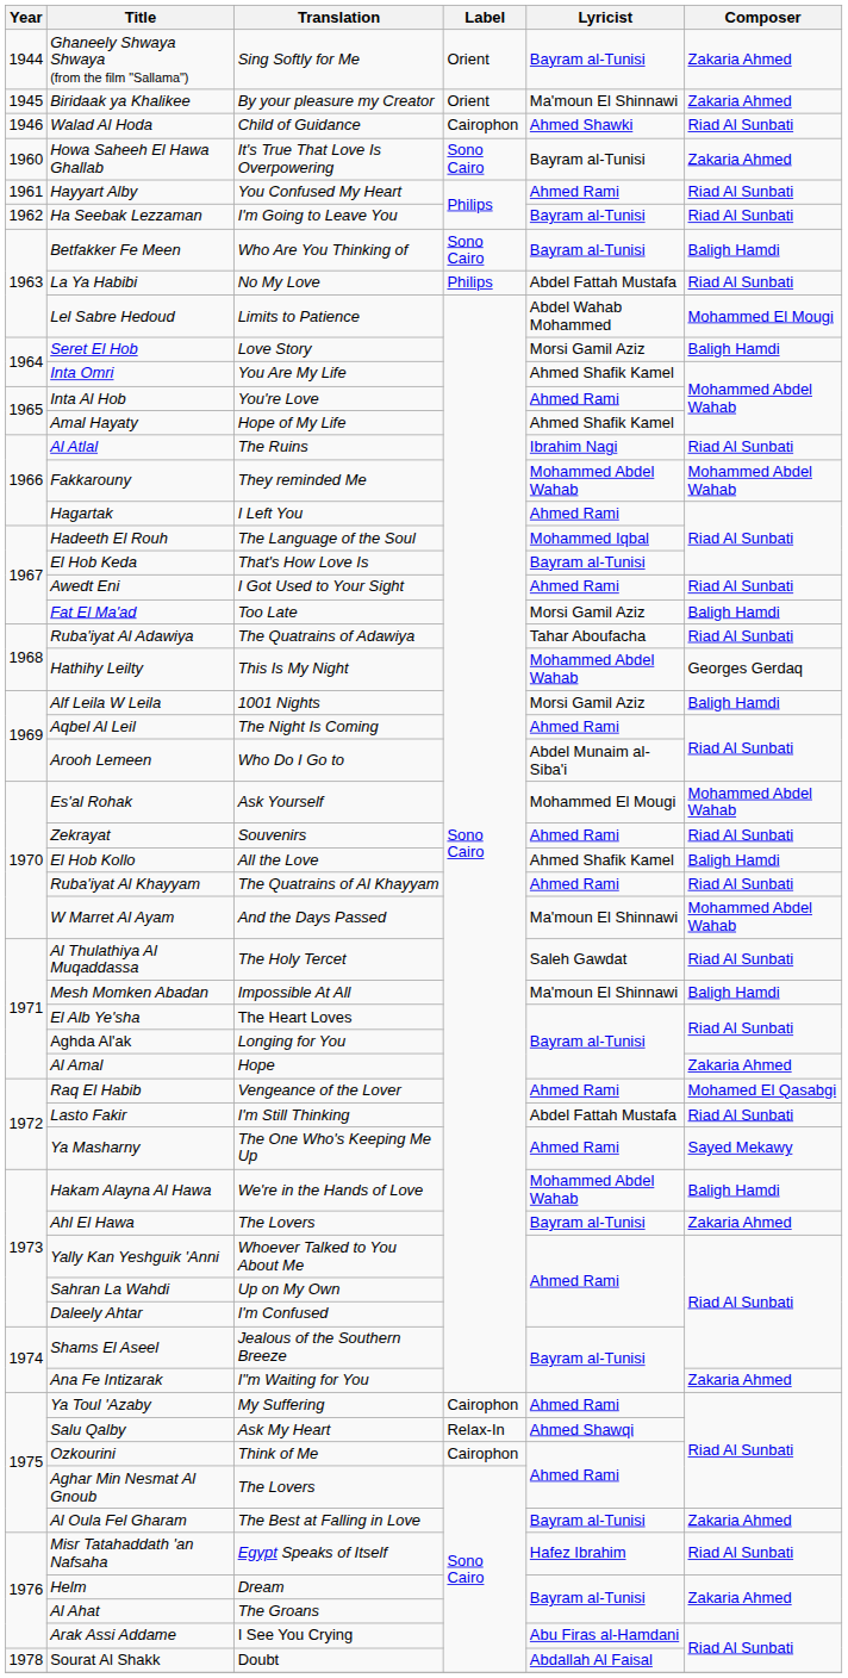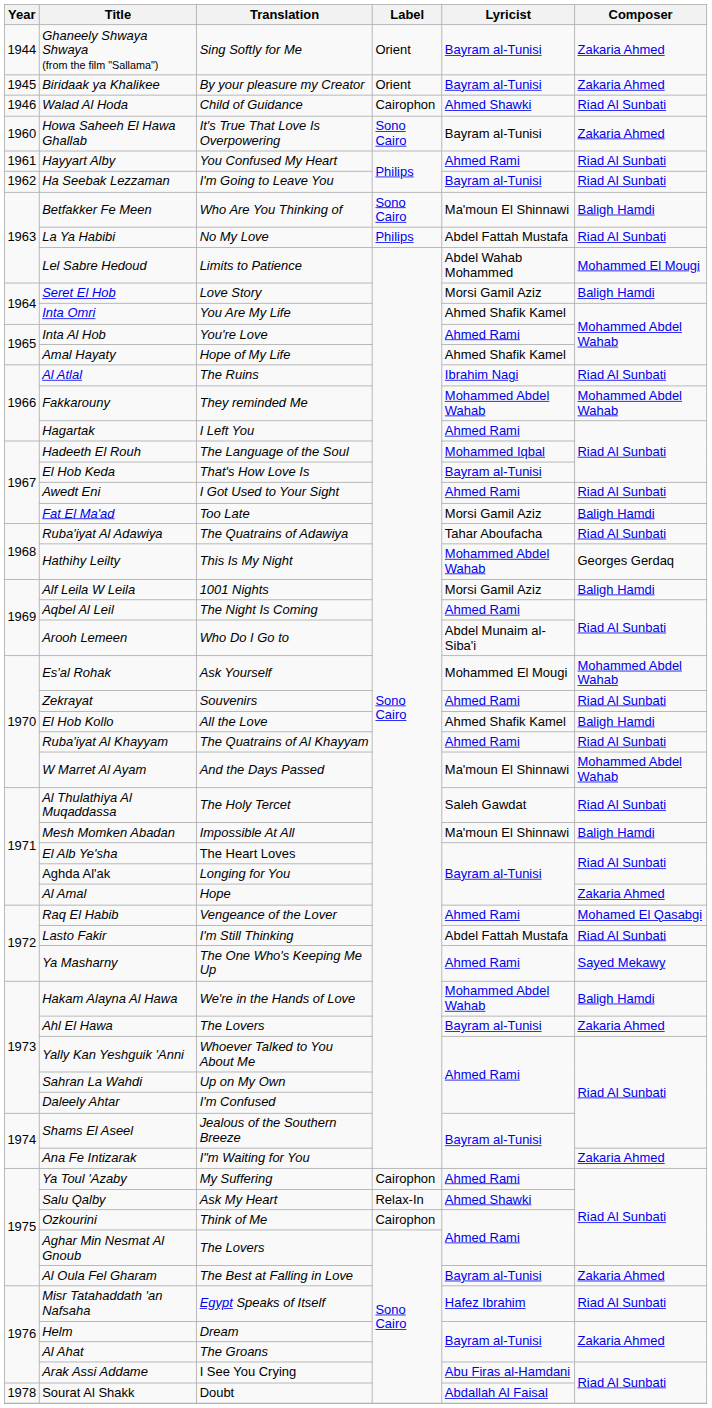 <table class="wikitable sortable" border="2">
 <tr>
 <th scope="col">Year</th>
 <th scope="col">Title</th>
 <th scope="col">Translation</th>
 <th scope="col">Label</th>
 <th scope="col">Lyricist</th>
 <th scope="col">Composer</th>
 </tr>
 <tr>
 <td>1944</td>
 <td><em>Ghaneely Shwaya Shwaya</em><br><small>(from the film "Sallama")</small></td>
 <td><em>Sing Softly for Me</em></td>
 <td>Orient</td>
 <td><a href='#'>Bayram al-Tunisi</a></td>
 <td><a href='#'>Zakaria Ahmed</a></td>
 </tr>
 <tr>
 <td>1945</td>
 <td><em>Biridaak ya Khalikee</em></td>
 <td><em>By your pleasure my Creator</em></td>
 <td>Orient</td>
-<td>Ma'moun El Shinnawi</td>
+<td><a href='#'>Bayram al-Tunisi</a></td>
 <td><a href='#'>Zakaria Ahmed</a></td>
 </tr>
 <tr>
 <td>1946</td>
 <td><em>Walad Al Hoda</em></td>
 <td><em>Child of Guidance</em></td>
 <td>Cairophon</td>
 <td><a href='#'>Ahmed Shawki</a></td>
 <td><a href='#'>Riad Al Sunbati</a></td>
 </tr>
 <tr>
 <td>1960</td>
 <td><em>Howa Saheeh El Hawa Ghallab</em></td>
 <td><em>It's True That Love Is Overpowering</em></td>
 <td><a href='#'>Sono Cairo</a></td>
 <td>Bayram al-Tunisi</td>
 <td><a href='#'>Zakaria Ahmed</a></td>
 </tr>
 <tr>
 <td>1961</td>
 <td><em>Hayyart Alby</em></td>
 <td><em>You Confused My Heart</em></td>
 <td rowspan="2"><a href='#'>Philips</a></td>
 <td><a href='#'>Ahmed Rami</a></td>
 <td><a href='#'>Riad Al Sunbati</a></td>
 </tr>
 <tr>
 <td>1962</td>
 <td><em>Ha Seebak Lezzaman</em></td>
 <td><em>I'm Going to Leave You</em></td>
 <td><a href='#'>Bayram al-Tunisi</a></td>
 <td><a href='#'>Riad Al Sunbati</a></td>
 </tr>
 <tr>
 <td rowspan="3">1963</td>
 <td><em>Betfakker Fe Meen</em></td>
 <td><em>Who Are You Thinking of</em></td>
 <td><a href='#'>Sono Cairo</a></td>
-<td><a href='#'>Bayram al-Tunisi</a></td>
+<td>Ma'moun El Shinnawi</td>
 <td><a href='#'>Baligh Hamdi</a></td>
 </tr>
 <tr>
 <td><em>La Ya Habibi</em></td>
 <td><em>No My Love</em></td>
 <td><a href='#'>Philips</a></td>
 <td>Abdel Fattah Mustafa</td>
 <td><a href='#'>Riad Al Sunbati</a></td>
 </tr>
 <tr>
 <td><em>Lel Sabre Hedoud</em></td>
 <td><em>Limits to Patience</em></td>
 <td rowspan="37"><a href='#'>Sono Cairo</a></td>
 <td>Abdel Wahab Mohammed</td>
 <td><a href='#'>Mohammed El Mougi</a></td>
 </tr>
 <tr>
 <td rowspan="2">1964</td>
 <td><em><a href='#'>Seret El Hob</a></em></td>
 <td><em>Love Story</em></td>
 <td>Morsi Gamil Aziz</td>
 <td><a href='#'>Baligh Hamdi</a></td>
 </tr>
 <tr>
 <td><em><a href='#'>Inta Omri</a></em></td>
 <td><em>You Are My Life</em></td>
 <td>Ahmed Shafik Kamel</td>
 <td rowspan="3"><a href='#'>Mohammed Abdel Wahab</a></td>
 </tr>
 <tr>
 <td rowspan="2">1965</td>
 <td><em>Inta Al Hob</em></td>
 <td><em>You're Love</em></td>
 <td><a href='#'>Ahmed Rami</a></td>
 </tr>
 <tr>
 <td><em>Amal Hayaty</em></td>
 <td><em>Hope of My Life</em></td>
 <td>Ahmed Shafik Kamel</td>
 </tr>
 <tr>
 <td rowspan="3">1966</td>
 <td><em><a href='#'>Al Atlal</a></em></td>
 <td><em>The Ruins</em></td>
 <td><a href='#'>Ibrahim Nagi</a></td>
 <td><a href='#'>Riad Al Sunbati</a></td>
 </tr>
 <tr>
 <td><em>Fakkarouny</em></td>
 <td><em> They reminded Me</em></td>
 <td><a href='#'>Mohammed Abdel Wahab</a></td>
 <td><a href='#'>Mohammed Abdel Wahab</a></td>
 </tr>
 <tr>
 <td><em>Hagartak</em></td>
 <td><em>I Left You</em></td>
 <td><a href='#'>Ahmed Rami</a></td>
 <td rowspan="3"><a href='#'>Riad Al Sunbati</a></td>
 </tr>
 <tr>
 <td rowspan="4">1967</td>
 <td><em>Hadeeth El Rouh</em></td>
 <td><em>The Language of the Soul</em></td>
 <td><a href='#'>Mohammed Iqbal</a></td>
 </tr>
 <tr>
 <td><em>El Hob Keda</em></td>
 <td><em>That's How Love Is</em></td>
 <td><a href='#'>Bayram al-Tunisi</a></td>
 </tr>
 <tr>
 <td><em>Awedt Eni</em></td>
 <td><em>I Got Used to Your Sight</em></td>
 <td><a href='#'>Ahmed Rami</a></td>
 <td><a href='#'>Riad Al Sunbati</a></td>
 </tr>
 <tr>
 <td><em><a href='#'>Fat El Ma'ad</a></em></td>
 <td><em>Too Late</em></td>
 <td>Morsi Gamil Aziz</td>
 <td><a href='#'>Baligh Hamdi</a></td>
 </tr>
 <tr>
 <td rowspan="2">1968</td>
 <td><em>Ruba'iyat Al Adawiya</em></td>
 <td><em>The Quatrains of Adawiya</em></td>
 <td>Tahar Aboufacha</td>
 <td><a href='#'>Riad Al Sunbati</a></td>
 </tr>
 <tr>
 <td><em>Hathihy Leilty</em></td>
 <td><em>This Is My Night</em></td>
 <td><a href='#'>Mohammed Abdel Wahab</a></td>
 <td>Georges Gerdaq</td>
 </tr>
 <tr>
 <td rowspan="3">1969</td>
 <td><em>Alf Leila W Leila</em></td>
 <td><em>1001 Nights</em></td>
 <td>Morsi Gamil Aziz</td>
 <td><a href='#'>Baligh Hamdi</a></td>
 </tr>
 <tr>
 <td><em>Aqbel Al Leil</em></td>
 <td><em>The Night Is Coming</em></td>
 <td><a href='#'>Ahmed Rami</a></td>
 <td rowspan="2"><a href='#'>Riad Al Sunbati</a></td>
 </tr>
 <tr>
 <td><em>Arooh Lemeen</em></td>
 <td><em>Who Do I Go to</em></td>
 <td>Abdel Munaim al-Siba'i</td>
 </tr>
 <tr>
 <td rowspan="5">1970</td>
 <td><em>Es'al Rohak</em></td>
 <td><em>Ask Yourself</em></td>
 <td>Mohammed El Mougi</td>
 <td><a href='#'>Mohammed Abdel Wahab</a></td>
 </tr>
 <tr>
 <td><em>Zekrayat</em></td>
 <td><em>Souvenirs</em></td>
 <td><a href='#'>Ahmed Rami</a></td>
 <td><a href='#'>Riad Al Sunbati</a></td>
 </tr>
 <tr>
 <td><em>El Hob Kollo</em></td>
 <td><em>All the Love</em></td>
 <td>Ahmed Shafik Kamel</td>
 <td><a href='#'>Baligh Hamdi</a></td>
 </tr>
 <tr>
 <td><em>Ruba'iyat Al Khayyam</em></td>
 <td><em>The Quatrains of Al Khayyam</em></td>
 <td><a href='#'>Ahmed Rami</a></td>
 <td><a href='#'>Riad Al Sunbati</a></td>
 </tr>
 <tr>
 <td><em>W Marret Al Ayam</em></td>
 <td><em>And the Days Passed</em></td>
 <td>Ma'moun El Shinnawi</td>
 <td><a href='#'>Mohammed Abdel Wahab</a></td>
 </tr>
 <tr>
 <td rowspan="5">1971</td>
 <td><em>Al Thulathiya Al Muqaddassa</em></td>
 <td><em>The Holy Tercet</em></td>
 <td>Saleh Gawdat</td>
 <td><a href='#'>Riad Al Sunbati</a></td>
 </tr>
 <tr>
 <td><em>Mesh Momken Abadan</em></td>
 <td><em>Impossible At All</em></td>
 <td>Ma'moun El Shinnawi</td>
 <td><a href='#'>Baligh Hamdi</a></td>
 </tr>
 <tr>
 <td><em>El Alb Ye'sha<strong></td>
 <td></em>The Heart Loves<em></td>
 <td rowspan="3"><a href='#'>Bayram al-Tunisi</a></td>
 <td rowspan="2"><a href='#'>Riad Al Sunbati</a></td>
 </tr>
 <tr>
 <td></em>Aghda Al'ak</strong></td>
 <td><em>Longing for You</em></td>
 </tr>
 <tr>
 <td><em>Al Amal</em></td>
 <td><em>Hope</em></td>
 <td><a href='#'>Zakaria Ahmed</a></td>
 </tr>
 <tr>
 <td rowspan="3">1972</td>
 <td><em>Raq El Habib</em></td>
 <td><em>Vengeance of the Lover</em></td>
 <td><a href='#'>Ahmed Rami</a></td>
 <td><a href='#'>Mohamed El Qasabgi</a></td>
 </tr>
 <tr>
 <td><em>Lasto Fakir</em></td>
 <td><em>I'm Still Thinking</em></td>
 <td>Abdel Fattah Mustafa</td>
 <td><a href='#'>Riad Al Sunbati</a></td>
 </tr>
 <tr>
 <td><em>Ya Masharny</em></td>
 <td><em>The One Who's Keeping Me Up</em></td>
 <td><a href='#'>Ahmed Rami</a></td>
 <td><a href='#'>Sayed Mekawy</a></td>
 </tr>
 <tr>
 <td rowspan="5">1973</td>
 <td><em>Hakam Alayna Al Hawa</em></td>
 <td><em>We're in the Hands of Love</em></td>
 <td><a href='#'>Mohammed Abdel Wahab</a></td>
 <td><a href='#'>Baligh Hamdi</a></td>
 </tr>
 <tr>
 <td><em>Ahl El Hawa</em></td>
 <td><em>The Lovers</em></td>
 <td><a href='#'>Bayram al-Tunisi</a></td>
 <td><a href='#'>Zakaria Ahmed</a></td>
 </tr>
 <tr>
 <td><em>Yally Kan Yeshguik 'Anni</em></td>
 <td><em>Whoever Talked to You About Me</em></td>
 <td rowspan="3"><a href='#'>Ahmed Rami</a></td>
 <td rowspan="4"><a href='#'>Riad Al Sunbati</a></td>
 </tr>
 <tr>
 <td><em>Sahran La Wahdi</em></td>
 <td><em>Up on My Own</em></td>
 </tr>
 <tr>
 <td><em>Daleely Ahtar</em></td>
 <td><em>I'm Confused</em></td>
 </tr>
 <tr>
 <td rowspan="2">1974</td>
 <td><em>Shams El Aseel</em></td>
 <td><em>Jealous of the Southern Breeze</em></td>
 <td rowspan="2"><a href='#'>Bayram al-Tunisi</a></td>
 </tr>
 <tr>
 <td><em>Ana Fe Intizarak</em></td>
 <td><em>I"m Waiting for You</em></td>
 <td><a href='#'>Zakaria Ahmed</a></td>
 </tr>
 <tr>
 <td rowspan="5">1975</td>
 <td><em>Ya Toul 'Azaby</em></td>
 <td><em>My Suffering</em></td>
 <td>Cairophon</td>
 <td><a href='#'>Ahmed Rami</a></td>
 <td rowspan="4"><a href='#'>Riad Al Sunbati</a></td>
 </tr>
 <tr>
 <td><em>Salu Qalby</em></td>
 <td><em>Ask My Heart</em></td>
 <td>Relax-In</td>
-<td><a href='#'>Ahmed Shawqi</a></td>
+<td><a href='#'>Ahmed Shawki</a></td>
 </tr>
 <tr>
 <td><em>Ozkourini</em></td>
 <td><em>Think of Me</em></td>
 <td>Cairophon</td>
 <td rowspan="2"><a href='#'>Ahmed Rami</a></td>
 </tr>
 <tr>
 <td><em>Aghar Min Nesmat Al Gnoub</em></td>
 <td><em>The Lovers</em></td>
 <td rowspan="7"><a href='#'>Sono Cairo</a></td>
 </tr>
 <tr>
 <td><em>Al Oula Fel Gharam</em></td>
 <td><em>The Best at Falling in Love</em></td>
 <td><a href='#'>Bayram al-Tunisi</a></td>
 <td><a href='#'>Zakaria Ahmed</a></td>
 </tr>
 <tr>
 <td rowspan="4">1976</td>
 <td><em>Misr Tatahaddath 'an Nafsaha</em></td>
 <td><em><a href='#'>Egypt</a> Speaks of Itself</em></td>
 <td><a href='#'>Hafez Ibrahim</a></td>
 <td><a href='#'>Riad Al Sunbati</a></td>
 </tr>
 <tr>
 <td><em>Helm</em></td>
 <td><em>Dream</em></td>
 <td rowspan="2"><a href='#'>Bayram al-Tunisi</a></td>
 <td rowspan="2"><a href='#'>Zakaria Ahmed</a></td>
 </tr>
 <tr>
 <td><em>Al Ahat</em></td>
 <td><em>The Groans</em></td>
 </tr>
 <tr>
 <td><em>Arak Assi Addame<strong></td>
 <td></em>I See You Crying<em></td>
 <td><a href='#'>Abu Firas al-Hamdani</a></td>
 <td rowspan="2"><a href='#'>Riad Al Sunbati</a></td>
 </tr>
 <tr>
 <td>1978</td>
 <td></em>Sourat Al Shakk<em></td>
 <td></em>Doubt<em></td>
 <td><a href='#'>Abdallah Al Faisal</a></td>
 </tr>
 <tr>
 </tr>
 </table>
